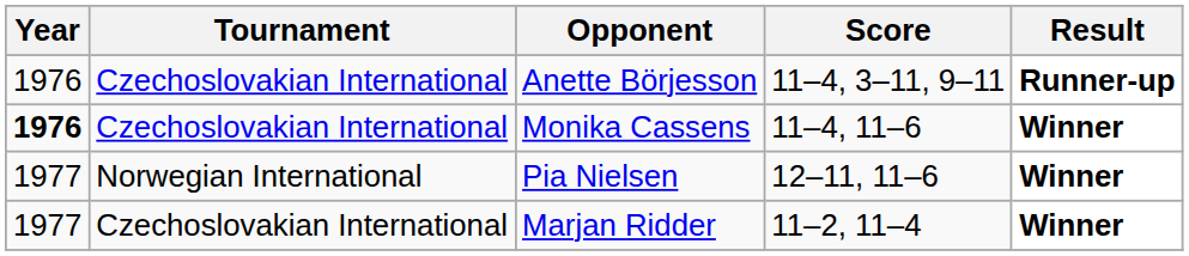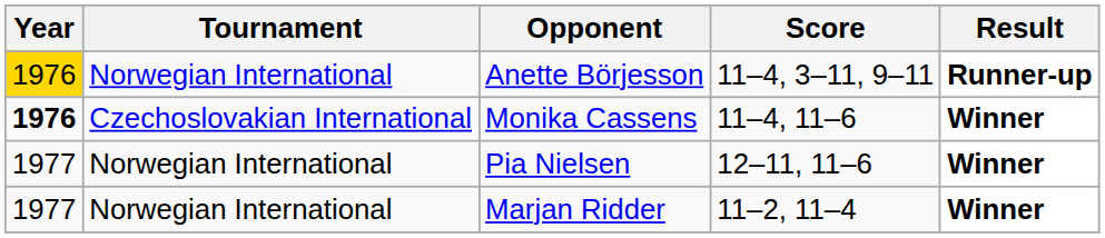 <table class="sortable wikitable" style="font-size: 90%;">
 <tr>
 <th>Year</th>
 <th>Tournament</th>
 <th>Opponent</th>
 <th>Score</th>
 <th>Result</th>
 </tr>
 <tr>
-<td align="center">1976</td>
-<td align="left"><a href='#'>Czechoslovakian International</a></td>
+<td align="center" style="background: gold;">1976</td>
+<td align="left"><a href='#'>Norwegian International</a></td>
 <td align="left"> <a href='#'>Anette Börjesson</a></td>
 <td align="left">11–4, 3–11, 9–11</td>
 <td style="text-align:left; background: white"> <strong>Runner-up</strong></td>
 </tr>
 <tr>
 <td align="center"><strong>1976</strong></td>
 <td align="left"><a href='#'>Czechoslovakian International</a></td>
 <td align="left"> <a href='#'>Monika Cassens</a></td>
 <td align="left">11–4, 11–6</td>
 <td style="text-align:left; background: white"> <strong>Winner</strong></td>
 </tr>
 <tr>
 <td align="center">1977</td>
 <td align="left">Norwegian International</td>
 <td align="left"> <a href='#'>Pia Nielsen</a></td>
 <td align="left">12–11, 11–6</td>
 <td style="text-align:left; background: white"> <strong>Winner</strong></td>
 </tr>
 <tr>
 <td align="center">1977</td>
-<td align="left">Czechoslovakian International</td>
+<td align="left">Norwegian International</td>
 <td align="left"> <a href='#'>Marjan Ridder</a></td>
 <td align="left">11–2, 11–4</td>
 <td style="text-align:left; background: white"> <strong>Winner</strong></td>
 </tr>
 </table>
